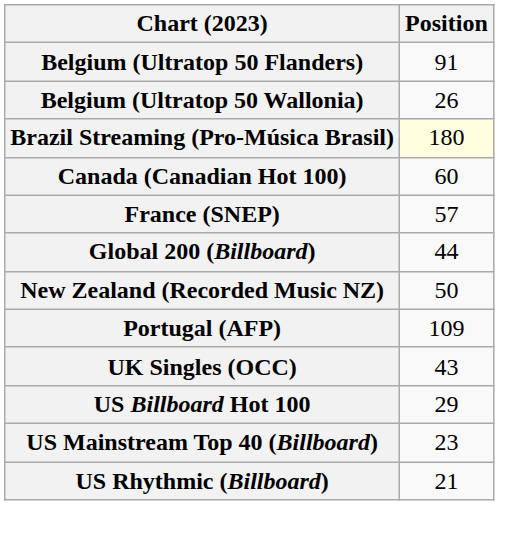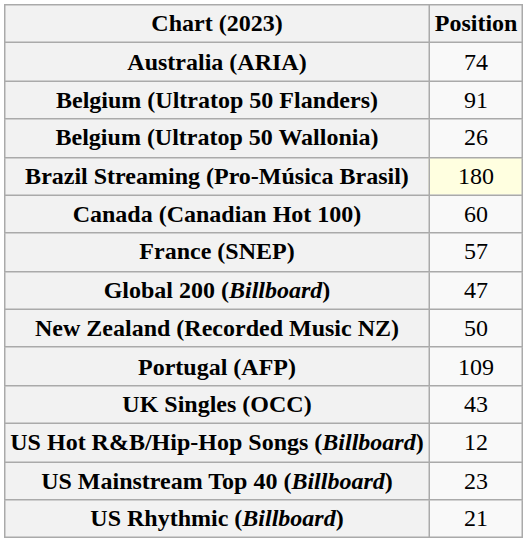 <table class="wikitable sortable plainrowheaders" style="text-align:center">
 <tr>
 <th scope="col">Chart (2023)</th>
 <th scope="col">Position</th>
+</tr>
+<tr>
+<th scope="row">Australia (ARIA)</th>
+<td>74</td>
 </tr>
 <tr>
 <th scope="row">Belgium (Ultratop 50 Flanders)</th>
 <td>91</td>
 </tr>
 <tr>
 <th scope="row">Belgium (Ultratop 50 Wallonia)</th>
 <td>26</td>
 </tr>
 <tr>
 <th scope="row">Brazil Streaming (Pro-Música Brasil)</th>
 <td style="background: lightyellow;">180</td>
 </tr>
 <tr>
 <th scope="row">Canada (Canadian Hot 100)</th>
 <td>60</td>
 </tr>
 <tr>
 <th scope="row">France (SNEP)</th>
 <td>57</td>
 </tr>
 <tr>
 <th scope="row">Global 200 (<em>Billboard</em>)</th>
-<td>44</td>
+<td>47</td>
 </tr>
 <tr>
 <th scope="row">New Zealand (Recorded Music NZ)</th>
 <td>50</td>
 </tr>
 <tr>
 <th scope="row">Portugal (AFP)</th>
 <td>109</td>
 </tr>
 <tr>
 <th scope="row">UK Singles (OCC)</th>
 <td>43</td>
 </tr>
 <tr>
-<th scope="row">US <em>Billboard</em> Hot 100</th>
-<td>29</td>
+<th scope="row">US Hot R&B/Hip-Hop Songs (<em>Billboard</em>)</th>
+<td>12</td>
 </tr>
 <tr>
 <th scope="row">US Mainstream Top 40 (<em>Billboard</em>)</th>
 <td>23</td>
 </tr>
 <tr>
 <th scope="row">US Rhythmic (<em>Billboard</em>)</th>
 <td>21</td>
 </tr>
 </table>
